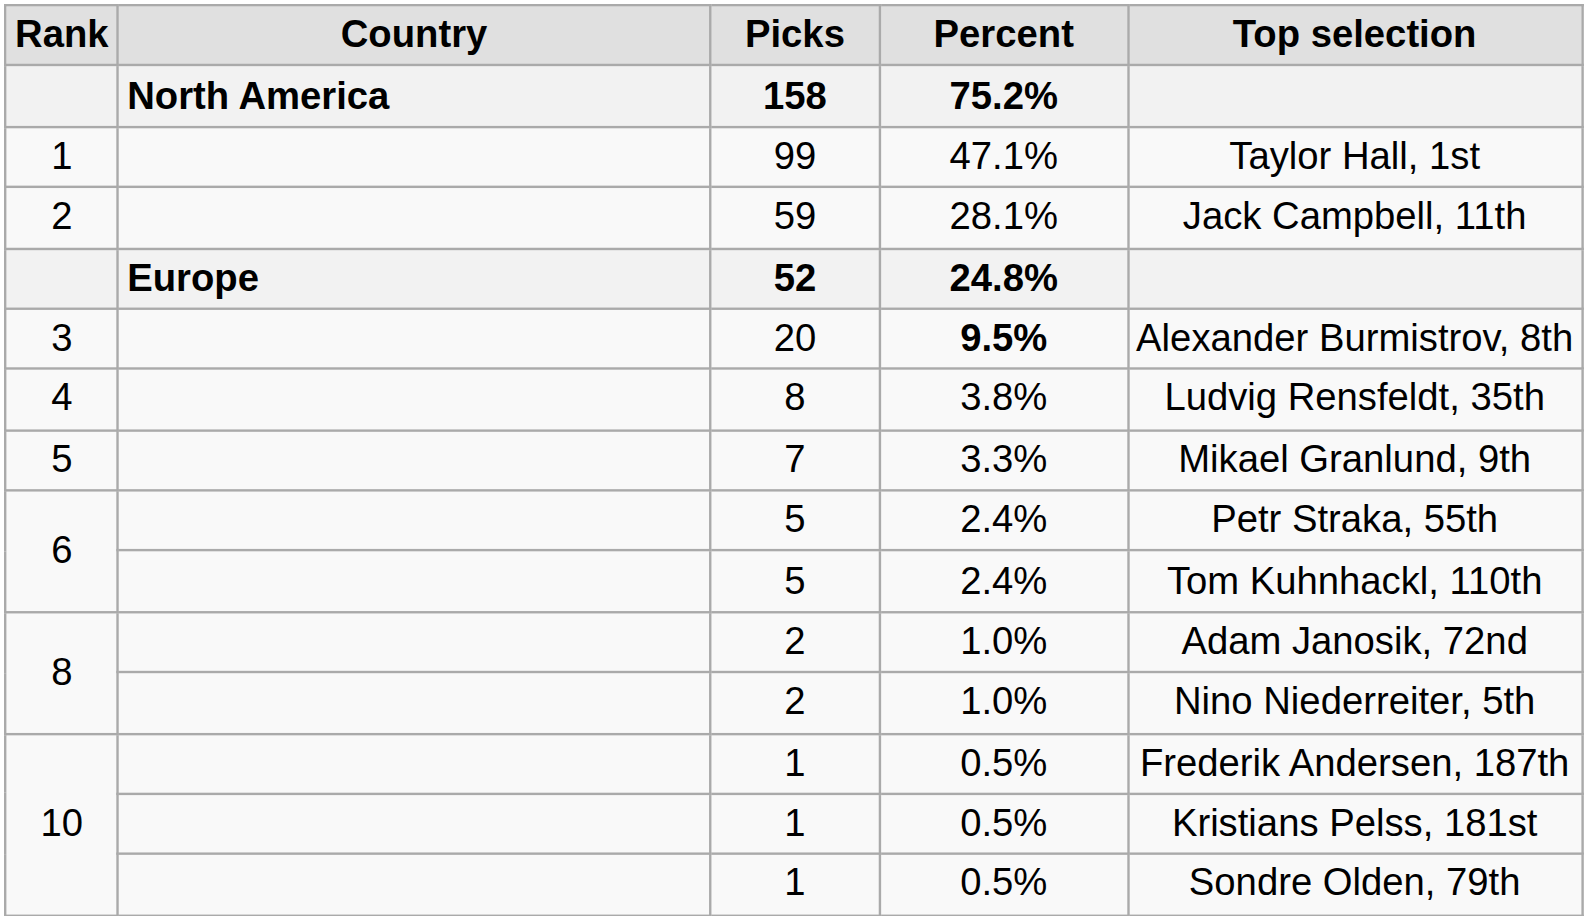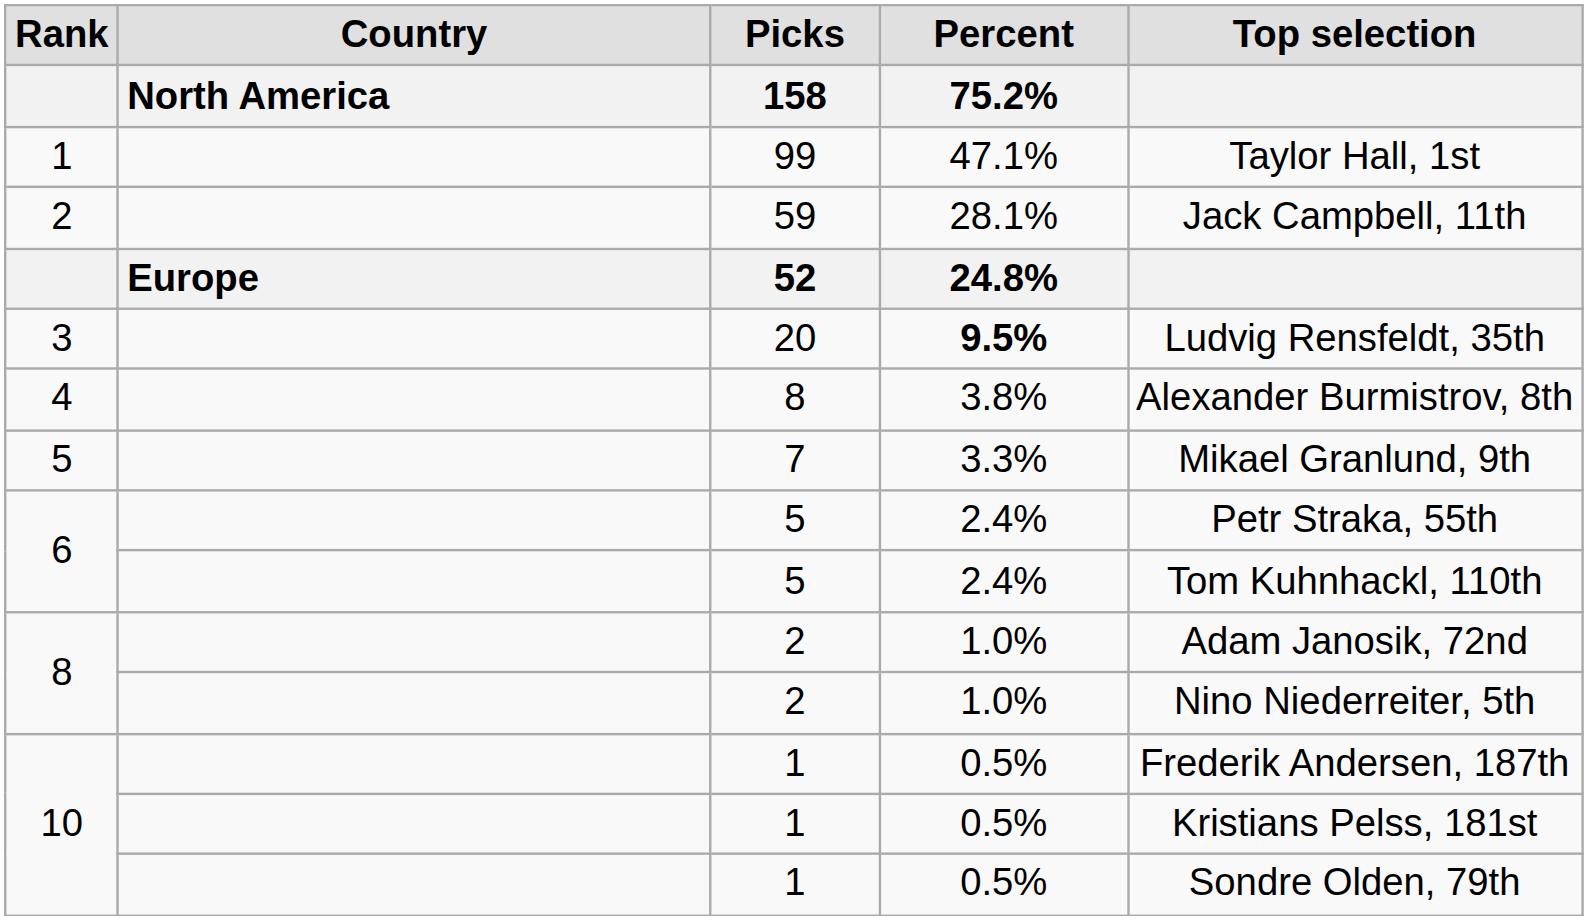 <table class="wikitable" style="text-align: center">
 <tr>
 <th style="background:#e0e0e0; width:2.5em;">Rank</th>
 <th style="background:#e0e0e0; width:15em;">Country</th>
 <th style="background:#e0e0e0; width:4em;">Picks</th>
 <th style="background:#e0e0e0; width:6em;">Percent</th>
 <th style="background:#e0e0e0; width12.5em;">Top selection</th>
 </tr>
 <tr>
 <th></th>
 <th style="text-align:left;">North America</th>
 <th>158</th>
 <th>75.2%</th>
 <th></th>
 </tr>
 <tr>
 <td>1</td>
 <td style="text-align:left;"></td>
 <td>99</td>
 <td>47.1%</td>
 <td>Taylor Hall, 1st</td>
 </tr>
 <tr>
 <td>2</td>
 <td style="text-align:left;"></td>
 <td>59</td>
 <td>28.1%</td>
 <td>Jack Campbell, 11th</td>
 </tr>
 <tr>
 <th></th>
 <th style="text-align:left;">Europe</th>
 <th>52</th>
 <th>24.8%</th>
 <th></th>
 </tr>
 <tr>
 <td>3</td>
 <td style="text-align:left;"></td>
 <td>20</td>
 <td><strong>9.5%</strong></td>
-<td>Alexander Burmistrov, 8th</td>
+<td>Ludvig Rensfeldt, 35th</td>
 </tr>
 <tr>
 <td>4</td>
 <td style="text-align:left;"></td>
 <td>8</td>
 <td>3.8%</td>
-<td>Ludvig Rensfeldt, 35th</td>
+<td>Alexander Burmistrov, 8th</td>
 </tr>
 <tr>
 <td>5</td>
 <td style="text-align:left;"></td>
 <td>7</td>
 <td>3.3%</td>
 <td>Mikael Granlund, 9th</td>
 </tr>
 <tr>
 <td rowspan="2">6</td>
 <td style="text-align:left;"></td>
 <td>5</td>
 <td>2.4%</td>
 <td>Petr Straka, 55th</td>
 </tr>
 <tr>
 <td style="text-align:left;"></td>
 <td>5</td>
 <td>2.4%</td>
 <td>Tom Kuhnhackl, 110th</td>
 </tr>
 <tr>
 <td rowspan="2">8</td>
 <td style="text-align:left;"></td>
 <td>2</td>
 <td>1.0%</td>
 <td>Adam Janosik, 72nd</td>
 </tr>
 <tr>
 <td style="text-align:left;"></td>
 <td>2</td>
 <td>1.0%</td>
 <td>Nino Niederreiter, 5th</td>
 </tr>
 <tr>
 <td rowspan="3">10</td>
 <td style="text-align:left;"></td>
 <td>1</td>
 <td>0.5%</td>
 <td>Frederik Andersen, 187th</td>
 </tr>
 <tr>
 <td style="text-align:left;"></td>
 <td>1</td>
 <td>0.5%</td>
 <td>Kristians Pelss, 181st</td>
 </tr>
 <tr>
 <td style="text-align:left;"></td>
 <td>1</td>
 <td>0.5%</td>
 <td>Sondre Olden, 79th</td>
 </tr>
 </table>
